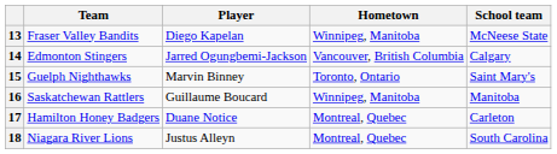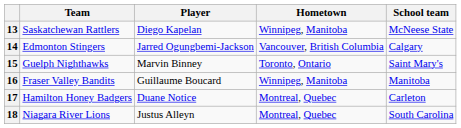 <table class="wikitable">
 <tr>
 <th></th>
 <th>Team</th>
 <th>Player</th>
 <th>Hometown</th>
 <th>School team</th>
 </tr>
 <tr>
 <th>13</th>
-<td><a href='#'>Fraser Valley Bandits</a></td>
+<td><a href='#'>Saskatchewan Rattlers</a></td>
 <td><a href='#'>Diego Kapelan</a></td>
 <td> <a href='#'>Winnipeg</a>, <a href='#'>Manitoba</a></td>
 <td><a href='#'>McNeese State</a></td>
 </tr>
 <tr>
 <th>14</th>
 <td><a href='#'>Edmonton Stingers</a></td>
 <td><a href='#'>Jarred Ogungbemi-Jackson</a></td>
 <td> <a href='#'>Vancouver</a>, <a href='#'>British Columbia</a></td>
 <td><a href='#'>Calgary</a></td>
 </tr>
 <tr>
 <th>15</th>
 <td><a href='#'>Guelph Nighthawks</a></td>
 <td>Marvin Binney</td>
 <td> <a href='#'>Toronto</a>, <a href='#'>Ontario</a></td>
 <td><a href='#'>Saint Mary's</a></td>
 </tr>
 <tr>
 <th>16</th>
-<td><a href='#'>Saskatchewan Rattlers</a></td>
+<td><a href='#'>Fraser Valley Bandits</a></td>
 <td>Guillaume Boucard</td>
 <td> <a href='#'>Winnipeg</a>, <a href='#'>Manitoba</a></td>
 <td><a href='#'>Manitoba</a></td>
 </tr>
 <tr>
 <th>17</th>
 <td><a href='#'>Hamilton Honey Badgers</a></td>
 <td><a href='#'>Duane Notice</a></td>
 <td> <a href='#'>Montreal</a>, <a href='#'>Quebec</a></td>
 <td><a href='#'>Carleton</a></td>
 </tr>
 <tr>
 <th>18</th>
 <td><a href='#'>Niagara River Lions</a></td>
 <td>Justus Alleyn</td>
 <td> <a href='#'>Montreal</a>, <a href='#'>Quebec</a></td>
 <td><a href='#'>South Carolina</a></td>
 </tr>
 </table>
